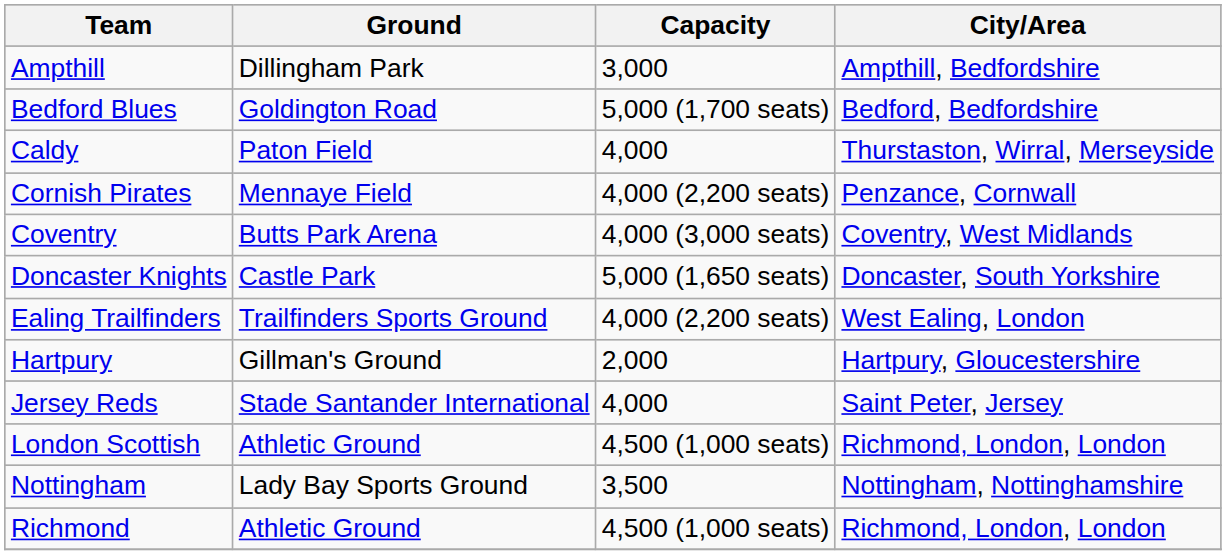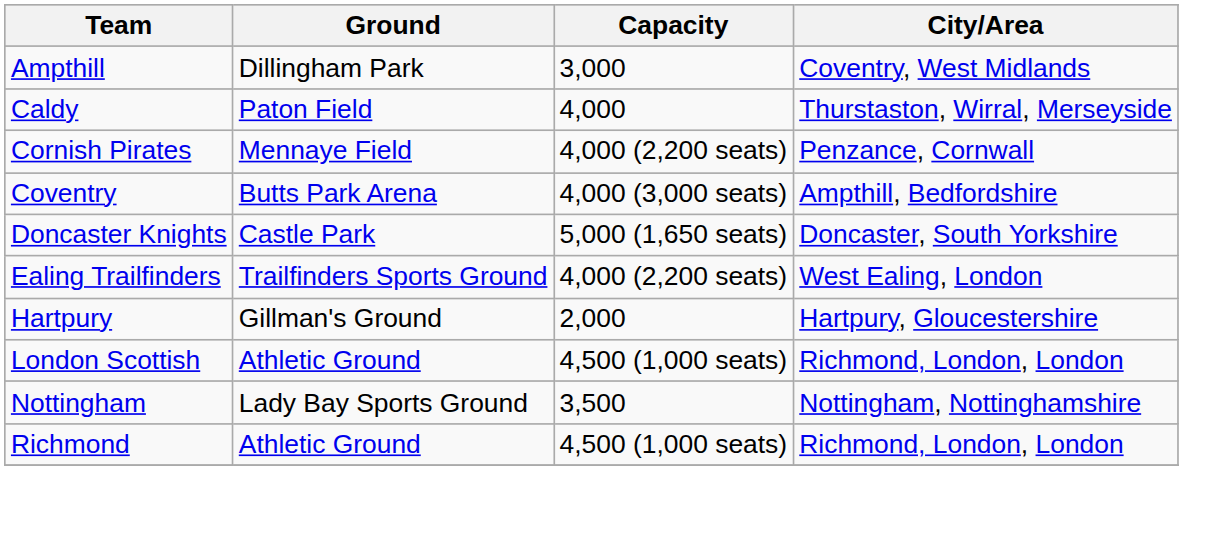 <table class="wikitable sortable">
 <tr>
 <th>Team</th>
 <th>Ground</th>
 <th>Capacity</th>
 <th>City/Area</th>
 </tr>
 <tr>
 <td><a href='#'>Ampthill</a></td>
 <td>Dillingham Park</td>
 <td>3,000</td>
-<td><a href='#'>Ampthill</a>, <a href='#'>Bedfordshire</a></td>
-</tr>
-<tr>
-<td><a href='#'>Bedford Blues</a></td>
-<td><a href='#'>Goldington Road</a></td>
-<td>5,000 (1,700 seats)</td>
-<td><a href='#'>Bedford</a>, <a href='#'>Bedfordshire</a></td>
+<td><a href='#'>Coventry</a>, <a href='#'>West Midlands</a></td>
 </tr>
 <tr>
 <td><a href='#'>Caldy</a></td>
 <td><a href='#'>Paton Field</a></td>
 <td>4,000</td>
 <td><a href='#'>Thurstaston</a>, <a href='#'>Wirral</a>, <a href='#'>Merseyside</a></td>
 </tr>
 <tr>
 <td><a href='#'>Cornish Pirates</a></td>
 <td><a href='#'>Mennaye Field</a></td>
 <td>4,000 (2,200 seats)</td>
 <td><a href='#'>Penzance</a>, <a href='#'>Cornwall</a></td>
 </tr>
 <tr>
 <td><a href='#'>Coventry</a></td>
 <td><a href='#'>Butts Park Arena</a></td>
 <td>4,000 (3,000 seats)</td>
-<td><a href='#'>Coventry</a>, <a href='#'>West Midlands</a></td>
+<td><a href='#'>Ampthill</a>, <a href='#'>Bedfordshire</a></td>
 </tr>
 <tr>
 <td><a href='#'>Doncaster Knights</a></td>
 <td><a href='#'>Castle Park</a></td>
 <td>5,000 (1,650 seats)</td>
 <td><a href='#'>Doncaster</a>, <a href='#'>South Yorkshire</a></td>
 </tr>
 <tr>
 <td><a href='#'>Ealing Trailfinders</a></td>
 <td><a href='#'>Trailfinders Sports Ground</a></td>
 <td>4,000 (2,200 seats)</td>
 <td><a href='#'>West Ealing</a>, <a href='#'>London</a></td>
 </tr>
 <tr>
 <td><a href='#'>Hartpury</a></td>
 <td>Gillman's Ground</td>
 <td>2,000</td>
 <td><a href='#'>Hartpury</a>, <a href='#'>Gloucestershire</a></td>
-</tr>
-<tr>
-<td><a href='#'>Jersey Reds</a></td>
-<td><a href='#'>Stade Santander International</a></td>
-<td>4,000</td>
-<td><a href='#'>Saint Peter</a>, <a href='#'>Jersey</a></td>
 </tr>
 <tr>
 <td><a href='#'>London Scottish</a></td>
 <td><a href='#'>Athletic Ground</a></td>
 <td>4,500 (1,000 seats)</td>
 <td><a href='#'>Richmond, London</a>, <a href='#'>London</a></td>
 </tr>
 <tr>
 <td><a href='#'>Nottingham</a></td>
 <td>Lady Bay Sports Ground</td>
 <td>3,500</td>
 <td><a href='#'>Nottingham</a>, <a href='#'>Nottinghamshire</a></td>
 </tr>
 <tr>
 <td><a href='#'>Richmond</a></td>
 <td><a href='#'>Athletic Ground</a></td>
 <td>4,500 (1,000 seats)</td>
 <td><a href='#'>Richmond, London</a>, <a href='#'>London</a></td>
 </tr>
 <tr>
 </tr>
 </table>
